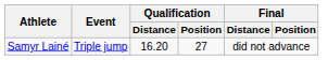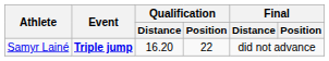 <table class=wikitable style="font-size:90%">
 <tr>
 <th rowspan="2">Athlete</th>
 <th rowspan="2">Event</th>
 <th colspan="2">Qualification</th>
 <th colspan="2">Final</th>
 </tr>
 <tr style="font-size:95%">
 <th>Distance</th>
 <th>Position</th>
 <th>Distance</th>
 <th>Position</th>
 </tr>
 <tr style=text-align:center>
 <td style=text-align:left><a href='#'>Samyr Lainé</a></td>
-<td style=text-align:left><a href='#'>Triple jump</a></td>
+<td style=text-align:left><strong><a href='#'>Triple jump</a></strong></td>
 <td>16.20</td>
-<td>27</td>
+<td>22</td>
 <td colspan="2">did not advance</td>
 </tr>
 </table>
